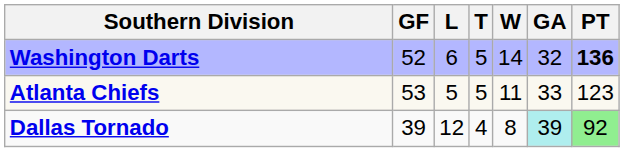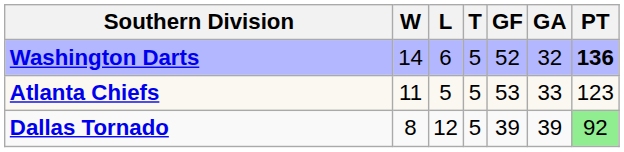 <table class="wikitable" style="text-align:center">
 <tr>
 <th style="width:17em">Southern Division</th>
-<th>GF</th>
+<th>W</th>
 <th>L</th>
 <th>T</th>
-<th>W</th>
+<th>GF</th>
 <th>GA</th>
 <th>PT</th>
 </tr>
 <tr style="text-align:center; background:#b3b7ff;">
 <td align=left><strong><a href='#'>Washington Darts</a></strong></td>
-<td>52</td>
+<td>14</td>
 <td>6</td>
 <td>5</td>
-<td>14</td>
+<td>52</td>
 <td>32</td>
 <td><strong>136</strong></td>
 </tr>
 <tr style="text-align:center; background:#faf8f0;">
 <td align=left><strong><a href='#'>Atlanta Chiefs</a></strong></td>
-<td>53</td>
+<td>11</td>
 <td>5</td>
 <td>5</td>
-<td>11</td>
+<td>53</td>
 <td>33</td>
 <td>123</td>
 </tr>
 <tr align=center>
 <td align=left><strong><a href='#'>Dallas Tornado</a></strong></td>
+<td>8</td>
+<td>12</td>
+<td>5</td>
 <td>39</td>
-<td>12</td>
-<td>4</td>
-<td>8</td>
-<td style="background: paleturquoise;">39</td>
+<td>39</td>
 <td style="background: lightgreen;">92</td>
 </tr>
 </table>
